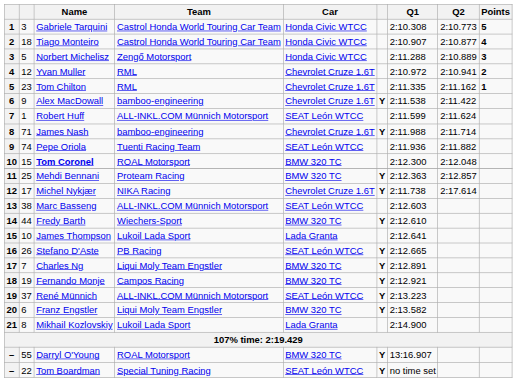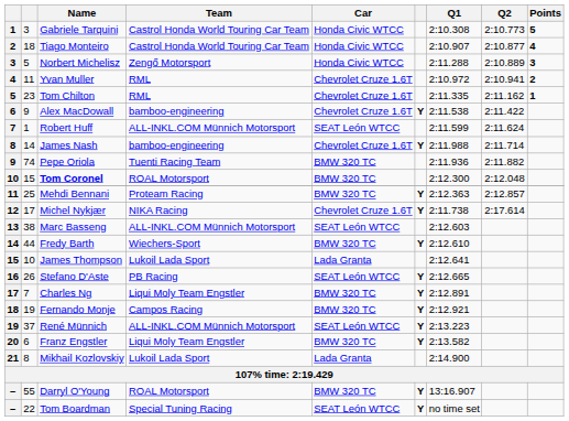 <table class="wikitable sortable" style="font-size: 95%;">
 <tr>
 <th></th>
 <th></th>
 <th>Name</th>
 <th>Team</th>
 <th>Car</th>
 <th></th>
 <th>Q1</th>
 <th>Q2</th>
 <th>Points</th>
 </tr>
 <tr>
 <th>1</th>
 <td>3</td>
 <td> <a href='#'>Gabriele Tarquini</a></td>
 <td><a href='#'>Castrol Honda World Touring Car Team</a></td>
 <td><a href='#'>Honda Civic WTCC</a></td>
 <td></td>
 <td>2:10.308</td>
 <td>2:10.773</td>
 <td><strong>5</strong></td>
 </tr>
 <tr>
 <th>2</th>
 <td>18</td>
 <td> <a href='#'>Tiago Monteiro</a></td>
 <td><a href='#'>Castrol Honda World Touring Car Team</a></td>
 <td><a href='#'>Honda Civic WTCC</a></td>
 <td></td>
 <td>2:10.907</td>
 <td>2:10.877</td>
 <td><strong>4</strong></td>
 </tr>
 <tr>
 <th>3</th>
 <td>5</td>
 <td> <a href='#'>Norbert Michelisz</a></td>
 <td><a href='#'>Zengő Motorsport</a></td>
 <td><a href='#'>Honda Civic WTCC</a></td>
 <td></td>
 <td>2:11.288</td>
 <td>2:10.889</td>
 <td><strong>3</strong></td>
 </tr>
 <tr>
 <th>4</th>
-<td>12</td>
+<td>11</td>
 <td> <a href='#'>Yvan Muller</a></td>
 <td><a href='#'>RML</a></td>
 <td><a href='#'>Chevrolet Cruze 1.6T</a></td>
 <td></td>
 <td>2:10.972</td>
 <td>2:10.941</td>
 <td><strong>2</strong></td>
 </tr>
 <tr>
 <th>5</th>
 <td>23</td>
 <td> <a href='#'>Tom Chilton</a></td>
 <td><a href='#'>RML</a></td>
 <td><a href='#'>Chevrolet Cruze 1.6T</a></td>
 <td></td>
 <td>2:11.335</td>
 <td>2:11.162</td>
 <td><strong>1</strong></td>
 </tr>
 <tr>
 <th>6</th>
 <td>9</td>
 <td> <a href='#'>Alex MacDowall</a></td>
 <td><a href='#'>bamboo-engineering</a></td>
 <td><a href='#'>Chevrolet Cruze 1.6T</a></td>
 <td align=center><strong><span>Y</span></strong></td>
 <td>2:11.538</td>
 <td>2:11.422</td>
 <td></td>
 </tr>
 <tr>
 <th>7</th>
 <td>1</td>
 <td> <a href='#'>Robert Huff</a></td>
 <td><a href='#'>ALL-INKL.COM Münnich Motorsport</a></td>
 <td><a href='#'>SEAT León WTCC</a></td>
 <td></td>
 <td>2:11.599</td>
 <td>2:11.624</td>
 <td></td>
 </tr>
 <tr>
 <th>8</th>
-<td>71</td>
+<td>14</td>
 <td> <a href='#'>James Nash</a></td>
 <td><a href='#'>bamboo-engineering</a></td>
 <td><a href='#'>Chevrolet Cruze 1.6T</a></td>
 <td align=center><strong><span>Y</span></strong></td>
 <td>2:11.988</td>
 <td>2:11.714</td>
 <td></td>
 </tr>
 <tr>
 <th>9</th>
 <td>74</td>
 <td> <a href='#'>Pepe Oriola</a></td>
 <td><a href='#'>Tuenti Racing Team</a></td>
-<td><a href='#'>SEAT León WTCC</a></td>
+<td><a href='#'>BMW 320 TC</a></td>
 <td></td>
 <td>2:11.936</td>
 <td>2:11.882</td>
 <td></td>
 </tr>
 <tr>
 <th>10</th>
 <td>15</td>
 <td> <strong><a href='#'>Tom Coronel</a></strong></td>
 <td><a href='#'>ROAL Motorsport</a></td>
 <td><a href='#'>BMW 320 TC</a></td>
 <td></td>
 <td>2:12.300</td>
 <td>2:12.048</td>
 <td></td>
 </tr>
 <tr>
 </tr>
 <tr>
 <th>11</th>
 <td>25</td>
 <td> <a href='#'>Mehdi Bennani</a></td>
 <td><a href='#'>Proteam Racing</a></td>
 <td><a href='#'>BMW 320 TC</a></td>
 <td align=center><strong><span>Y</span></strong></td>
 <td>2:12.363</td>
 <td>2:12.857</td>
 <td></td>
 </tr>
 <tr>
 <th>12</th>
 <td>17</td>
 <td> <a href='#'>Michel Nykjær</a></td>
 <td><a href='#'>NIKA Racing</a></td>
 <td><a href='#'>Chevrolet Cruze 1.6T</a></td>
 <td align=center><strong><span>Y</span></strong></td>
 <td>2:11.738</td>
 <td>2:17.614</td>
 <td></td>
 </tr>
 <tr>
 <th>13</th>
 <td>38</td>
 <td> <a href='#'>Marc Basseng</a></td>
 <td><a href='#'>ALL-INKL.COM Münnich Motorsport</a></td>
 <td><a href='#'>SEAT León WTCC</a></td>
 <td></td>
 <td>2:12.603</td>
 <td></td>
 <td></td>
 </tr>
 <tr>
 <th>14</th>
 <td>44</td>
 <td> <a href='#'>Fredy Barth</a></td>
 <td><a href='#'>Wiechers-Sport</a></td>
 <td><a href='#'>BMW 320 TC</a></td>
 <td align=center><strong><span>Y</span></strong></td>
 <td>2:12.610</td>
 <td></td>
 <td></td>
 </tr>
 <tr>
 <th>15</th>
 <td>10</td>
 <td> <a href='#'>James Thompson</a></td>
 <td><a href='#'>Lukoil Lada Sport</a></td>
 <td><a href='#'>Lada Granta</a></td>
 <td></td>
 <td>2:12.641</td>
 <td></td>
 <td></td>
 </tr>
 <tr>
 <th>16</th>
 <td>26</td>
 <td> <a href='#'>Stefano D'Aste</a></td>
 <td><a href='#'>PB Racing</a></td>
 <td><a href='#'>SEAT León WTCC</a></td>
 <td align=center><strong><span>Y</span></strong></td>
 <td>2:12.665</td>
 <td></td>
 <td></td>
 </tr>
 <tr>
 <th>17</th>
 <td>7</td>
 <td> <a href='#'>Charles Ng</a></td>
 <td><a href='#'>Liqui Moly Team Engstler</a></td>
 <td><a href='#'>BMW 320 TC</a></td>
 <td align=center><strong><span>Y</span></strong></td>
 <td>2:12.891</td>
 <td></td>
 <td></td>
 </tr>
 <tr>
 <th>18</th>
 <td>19</td>
 <td> <a href='#'>Fernando Monje</a></td>
 <td><a href='#'>Campos Racing</a></td>
 <td><a href='#'>BMW 320 TC</a></td>
 <td align=center><strong><span>Y</span></strong></td>
 <td>2:12.921</td>
 <td></td>
 <td></td>
 </tr>
 <tr>
 <th>19</th>
 <td>37</td>
 <td> <a href='#'>René Münnich</a></td>
 <td><a href='#'>ALL-INKL.COM Münnich Motorsport</a></td>
 <td><a href='#'>SEAT León WTCC</a></td>
 <td align=center><strong><span>Y</span></strong></td>
 <td>2:13.223</td>
 <td></td>
 <td></td>
 </tr>
 <tr>
 <th>20</th>
 <td>6</td>
 <td> <a href='#'>Franz Engstler</a></td>
 <td><a href='#'>Liqui Moly Team Engstler</a></td>
 <td><a href='#'>BMW 320 TC</a></td>
 <td align=center><strong><span>Y</span></strong></td>
 <td>2:13.582</td>
 <td></td>
 <td></td>
 </tr>
 <tr>
 <th>21</th>
 <td>8</td>
 <td> <a href='#'>Mikhail Kozlovskiy</a></td>
 <td><a href='#'>Lukoil Lada Sport</a></td>
 <td><a href='#'>Lada Granta</a></td>
 <td></td>
 <td>2:14.900</td>
 <td></td>
 <td></td>
 </tr>
 <tr>
 <th colspan=9>107% time: 2:19.429</th>
 </tr>
 <tr>
 <th>–</th>
 <td>55</td>
 <td> <a href='#'>Darryl O'Young</a></td>
 <td><a href='#'>ROAL Motorsport</a></td>
 <td><a href='#'>BMW 320 TC</a></td>
 <td align=center><strong><span>Y</span></strong></td>
 <td>13:16.907</td>
 <td></td>
 <td></td>
 </tr>
 <tr>
 <th>–</th>
 <td>22</td>
 <td> <a href='#'>Tom Boardman</a></td>
 <td><a href='#'>Special Tuning Racing</a></td>
 <td><a href='#'>SEAT León WTCC</a></td>
 <td align=center><strong><span>Y</span></strong></td>
 <td>no time set</td>
 <td></td>
 <td></td>
 </tr>
 </table>
